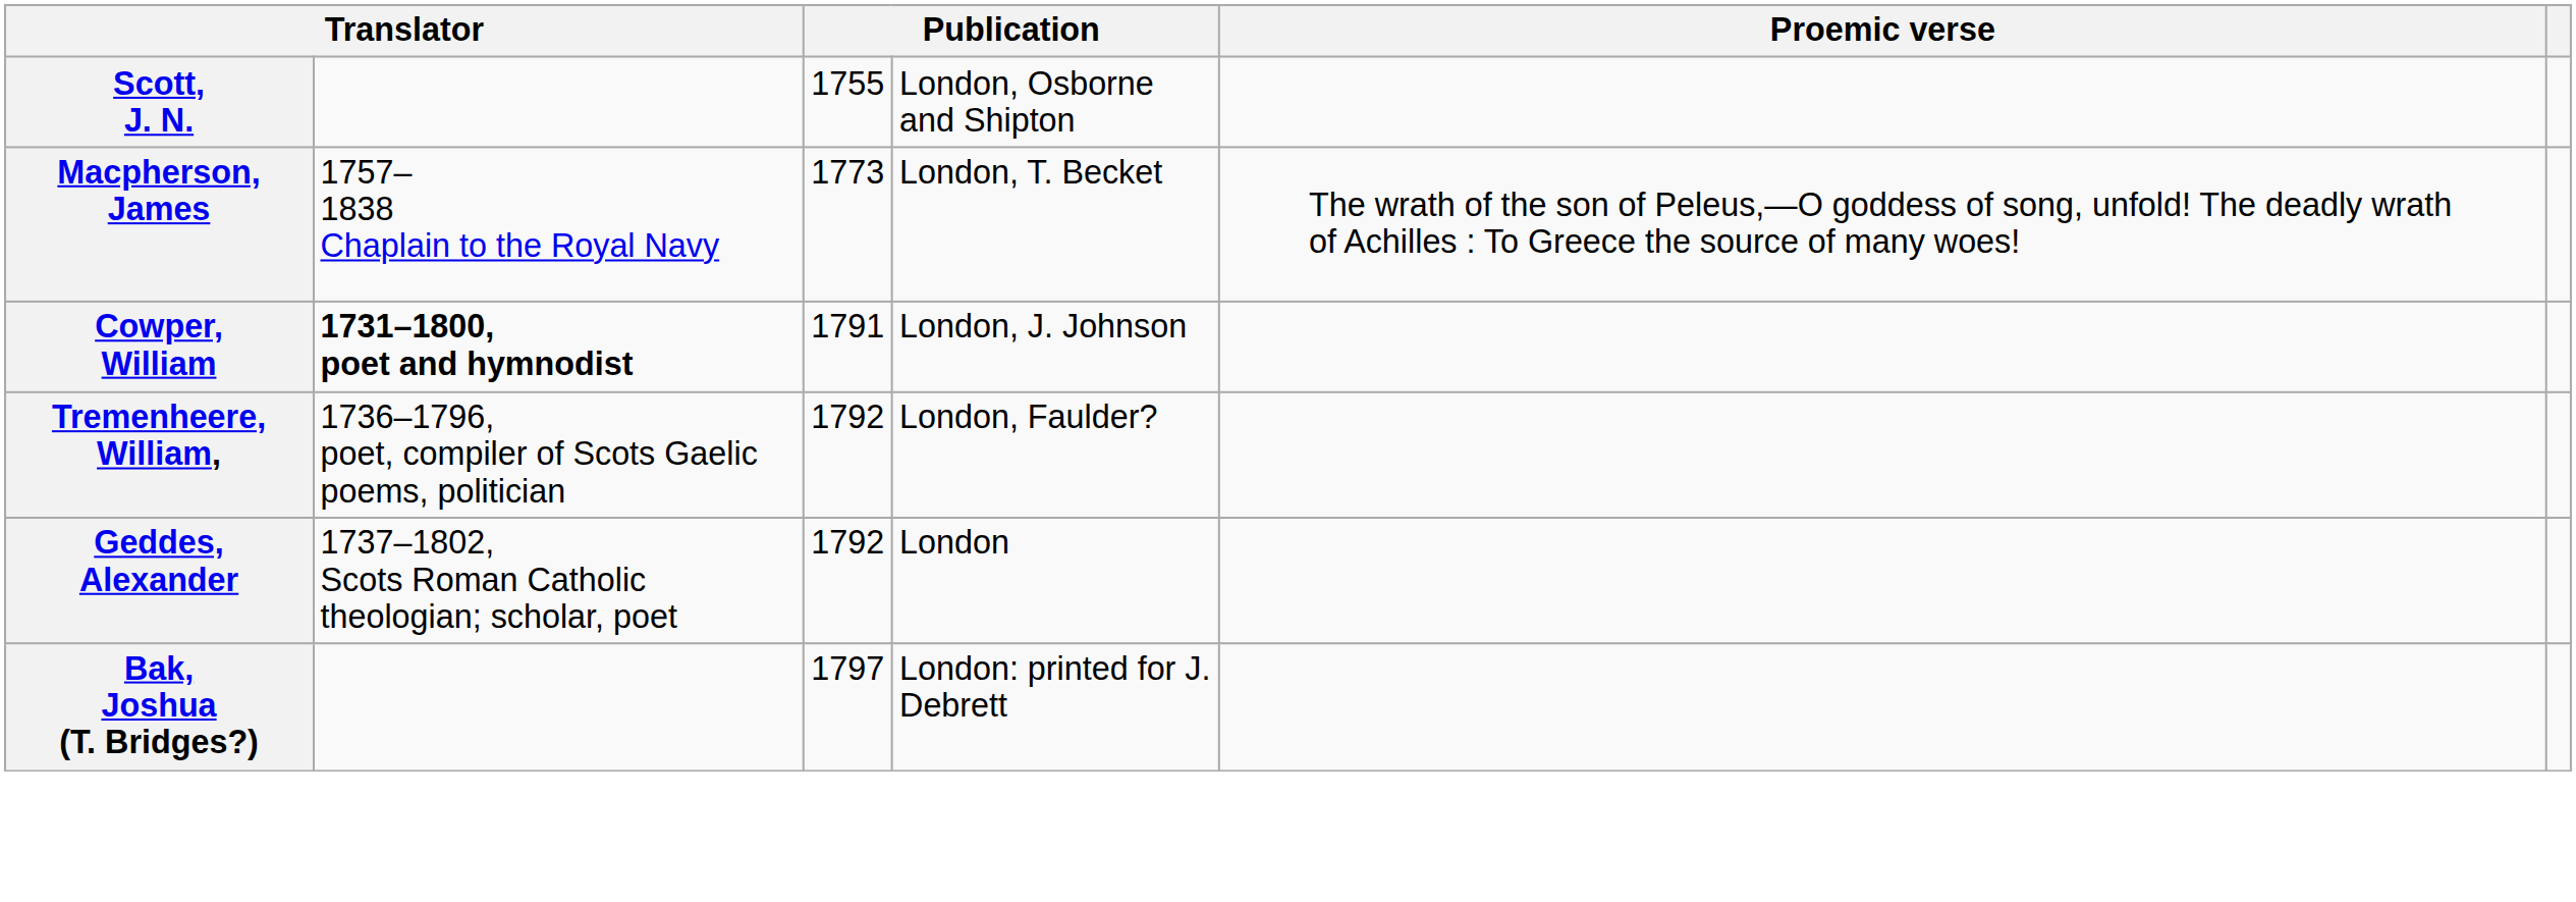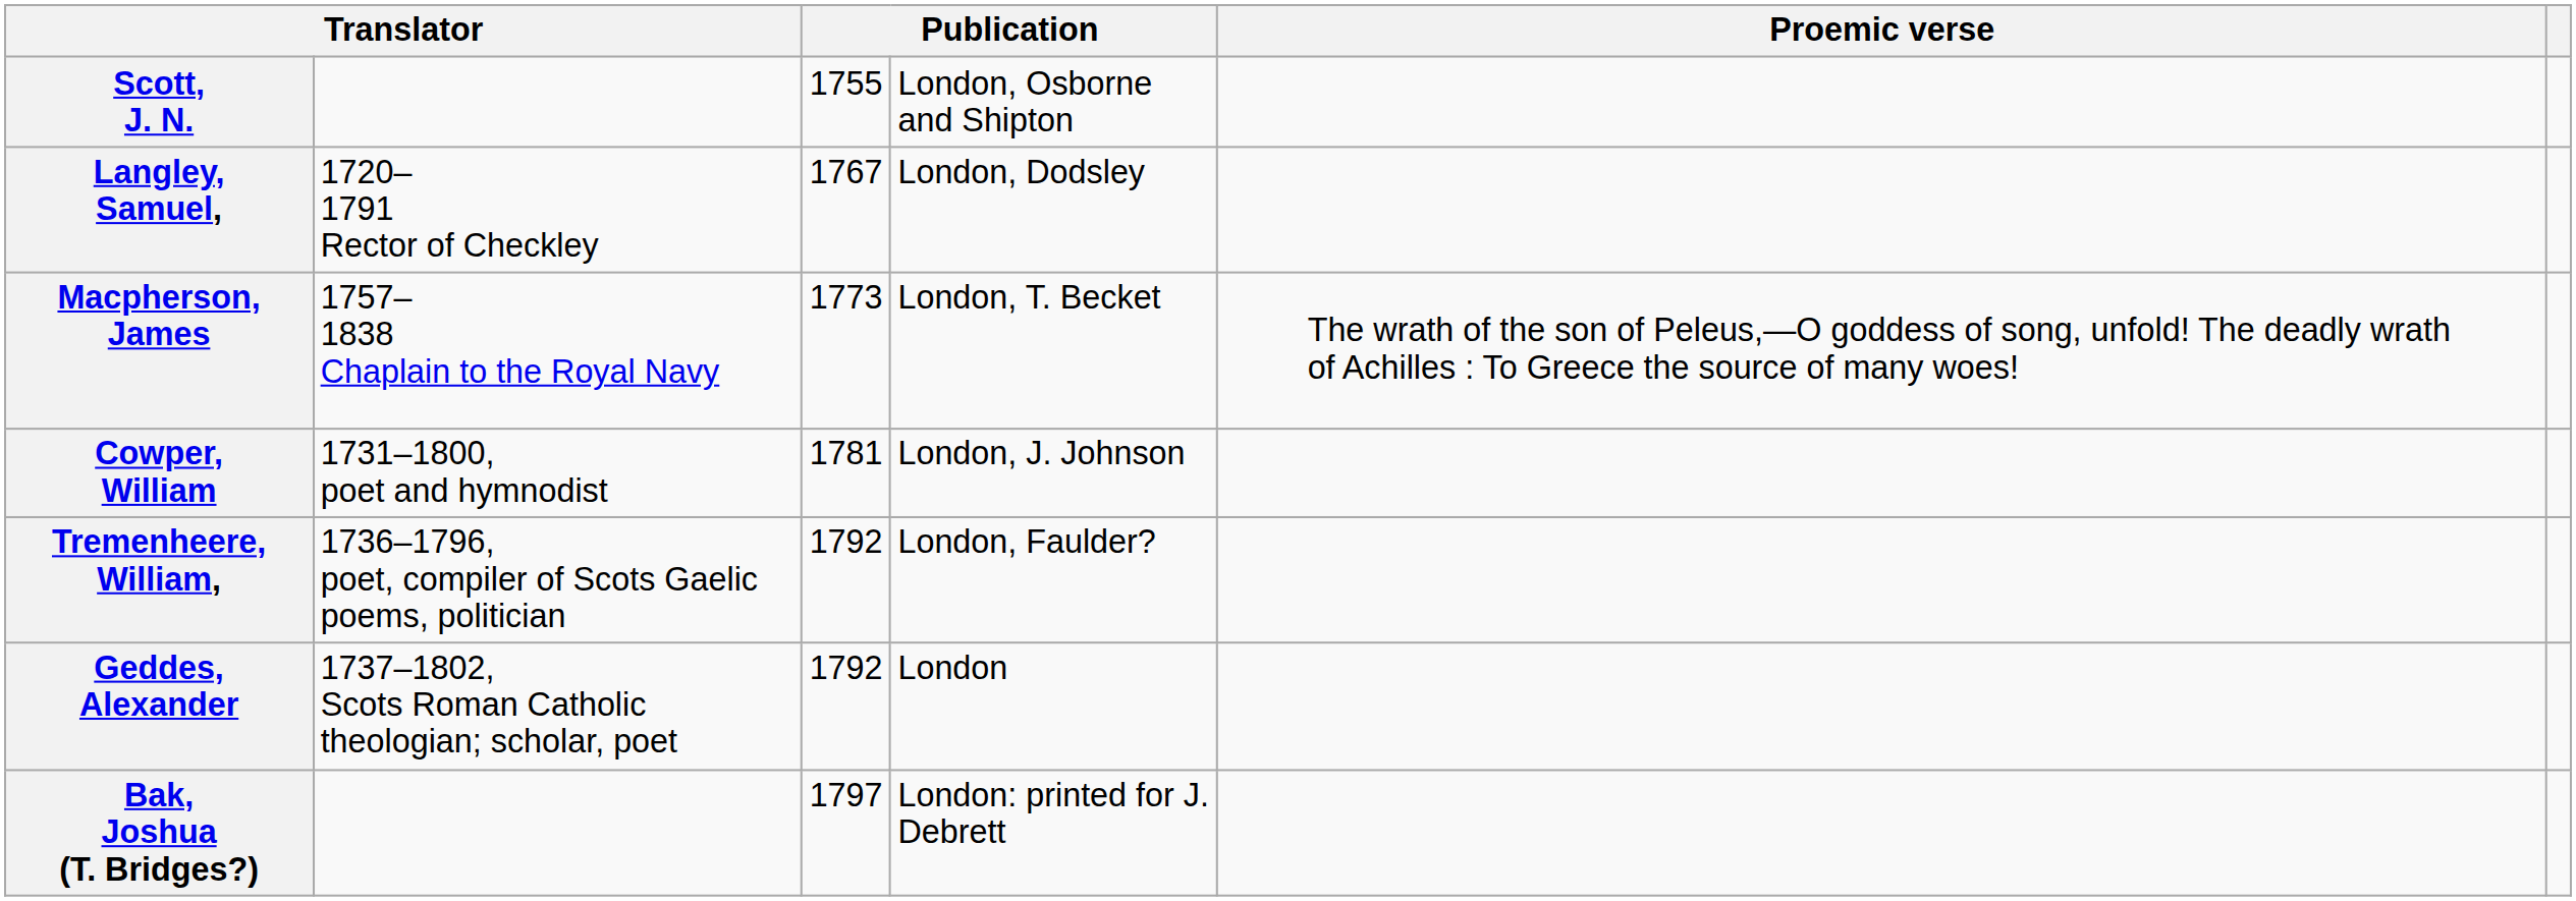 <table class="wikitable" ">
 <tr>
 <th scope="col" colspan="2">Translator</th>
 <th scope="col" colspan="2">Publication</th>
 <th scope="col">Proemic verse</th>
 <th scope="col"></th>
 </tr>
 <tr valign="top">
 <th><a href='#'>Scott,<br>J. N.</a></th>
 <td> </td>
 <td>1755</td>
 <td>London, Osborne and Shipton</td>
 <td> </td>
 <td> </td>
 </tr>
 <tr valign="top">
+<th><a href='#'>Langley,<br>Samuel</a>,</th>
+<td>1720–<br>1791<br>Rector of Checkley</td>
+<td>1767</td>
+<td>London, Dodsley</td>
+<td> </td>
+<td> </td>
+</tr>
+<tr valign="top">
 <th><a href='#'>Macpherson,<br>James</a></th>
 <td>1757–<br>1838<br><a href='#'>Chaplain to the Royal Navy</a></td>
 <td>1773</td>
 <td>London, T. Becket</td>
 <td><blockquote>The wrath of the son of Peleus,—O goddess of song, unfold! The deadly wrath of Achilles : To Greece the source of many woes!</blockquote></td>
 <td></td>
 </tr>
 <tr valign="top">
 <th><a href='#'>Cowper,<br>William</a></th>
-<td><strong>1731–1800,<br>poet and hymnodist</strong></td>
-<td>1791</td>
+<td>1731–1800,<br>poet and hymnodist</td>
+<td>1781</td>
 <td>London, J. Johnson</td>
 <td><blockquote></blockquote></td>
 <td></td>
 </tr>
 <tr valign="top">
 <th><a href='#'>Tremenheere, William</a>,</th>
 <td>1736–1796,<br>poet, compiler of Scots Gaelic poems, politician</td>
 <td>1792</td>
 <td>London, Faulder?</td>
 <td> </td>
 <td> </td>
 </tr>
 <tr valign="top">
 <th><a href='#'>Geddes,<br>Alexander</a></th>
 <td>1737–1802,<br>Scots Roman Catholic theologian; scholar, poet</td>
 <td>1792</td>
 <td>London</td>
 <td> </td>
 <td> </td>
 </tr>
 <tr valign="top">
 <th><a href='#'>Bak,<br>Joshua</a><br>(T. Bridges?)</th>
 <td> </td>
 <td>1797</td>
 <td>London: printed for J. Debrett</td>
 <td> </td>
 <td> </td>
 </tr>
 </table>
